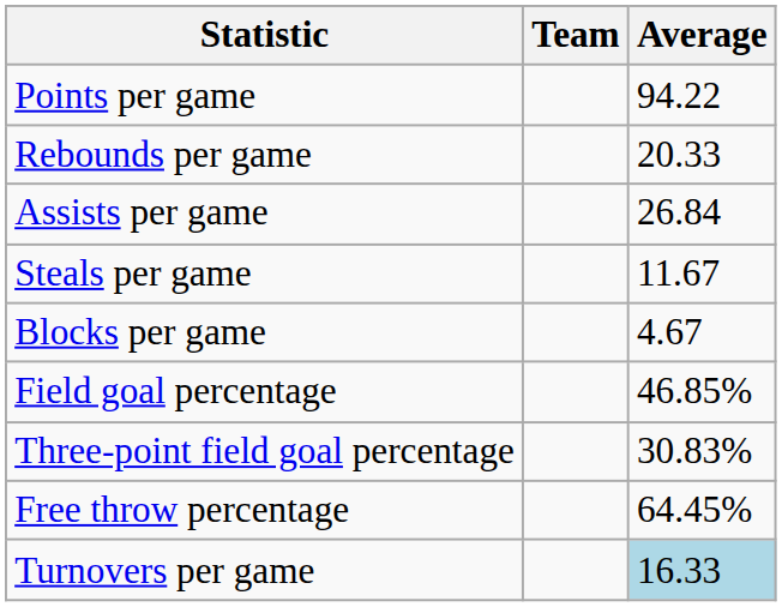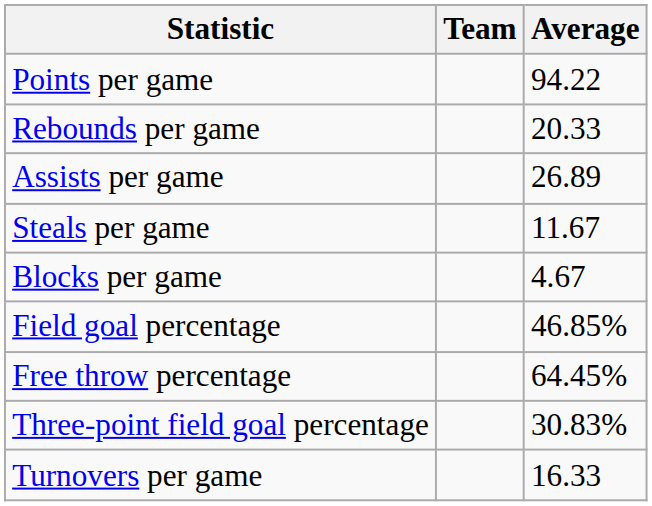 <table class="wikitable">
 <tr>
 <th>Statistic</th>
 <th>Team</th>
 <th>Average</th>
 </tr>
 <tr>
 <td><a href='#'>Points</a> per game</td>
 <td></td>
 <td>94.22</td>
 </tr>
 <tr>
 <td><a href='#'>Rebounds</a> per game</td>
 <td></td>
 <td>20.33</td>
 </tr>
 <tr>
 <td><a href='#'>Assists</a> per game</td>
 <td></td>
-<td>26.84</td>
+<td>26.89</td>
 </tr>
 <tr>
 <td><a href='#'>Steals</a> per game</td>
 <td></td>
 <td>11.67</td>
 </tr>
 <tr>
 <td><a href='#'>Blocks</a> per game</td>
 <td></td>
 <td>4.67</td>
 </tr>
 <tr>
 <td><a href='#'>Field goal</a> percentage</td>
 <td></td>
 <td>46.85%</td>
 </tr>
 <tr>
+<td><a href='#'>Free throw</a> percentage</td>
+<td></td>
+<td>64.45%</td>
+</tr>
+<tr>
 <td><a href='#'>Three-point field goal</a> percentage</td>
 <td></td>
 <td>30.83%</td>
 </tr>
 <tr>
-<td><a href='#'>Free throw</a> percentage</td>
-<td></td>
-<td>64.45%</td>
-</tr>
-<tr>
 <td><a href='#'>Turnovers</a> per game</td>
 <td></td>
-<td style="background: lightblue;">16.33</td>
+<td>16.33</td>
 </tr>
 </table>
